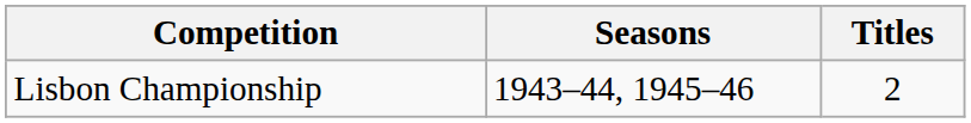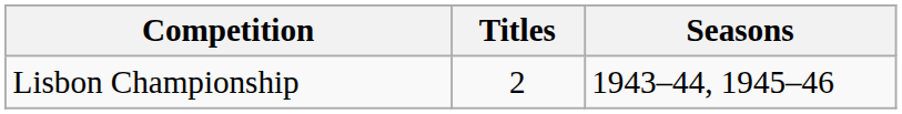 <table class="wikitable" style="width: 50%;">
 <tr>
 <th style="width: 50%;">Competition</th>
+<th style="width: 15%; text-align: center;">Titles</th>
 <th style="width: 35%;">Seasons</th>
-<th style="width: 15%; text-align: center;">Titles</th>
 </tr>
 <tr>
 <td>Lisbon Championship</td>
+<td style="text-align: center;">2</td>
 <td>1943–44, 1945–46</td>
-<td style="text-align: center;">2</td>
 </tr>
 </table>
